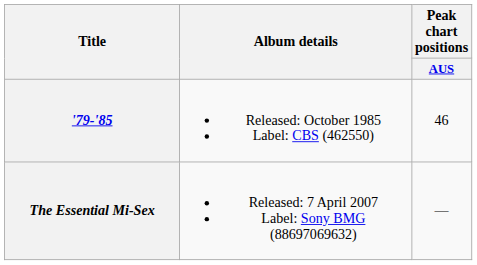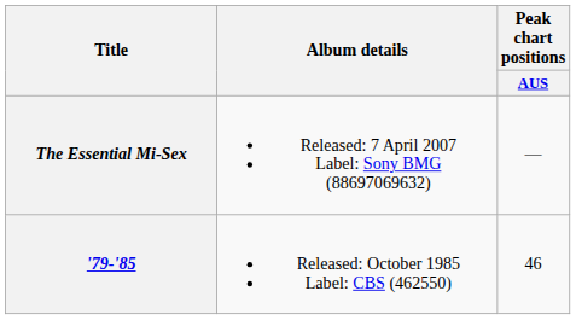 <table class="wikitable plainrowheaders" style="text-align:center;" border="1">
 <tr>
 <th scope="col" rowspan="2" style="width:12em;">Title</th>
 <th scope="col" rowspan="2" style="width:16em;">Album details</th>
 <th scope="col" colspan="1">Peak chart positions</th>
 </tr>
 <tr>
 <th scope="col" style="width:3em; font-size:90%"><a href='#'>AUS</a><br></th>
 </tr>
 <tr>
+<th scope="row"><em>The Essential Mi-Sex</em></th>
+<td><br><ul><li>Released: 7 April 2007</li><li>Label: <a href='#'>Sony BMG</a> (88697069632)</li></ul></td>
+<td>—</td>
+</tr>
+<tr>
 <th scope="row"><em><a href='#'>'79-'85</a></em></th>
 <td><br><ul><li>Released: October 1985</li><li>Label: <a href='#'>CBS</a> (462550)</li></ul></td>
 <td>46</td>
 </tr>
-<tr>
-<th scope="row"><em>The Essential Mi-Sex</em></th>
-<td><br><ul><li>Released: 7 April 2007</li><li>Label: <a href='#'>Sony BMG</a> (88697069632)</li></ul></td>
-<td>—</td>
-</tr>
 </table>
